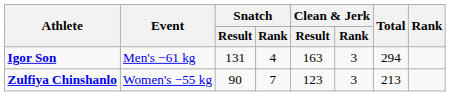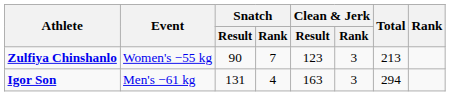 <table class="wikitable" style="font-size:90%">
 <tr>
 <th rowspan="2">Athlete</th>
 <th rowspan="2">Event</th>
 <th colspan="2">Snatch</th>
 <th colspan="2">Clean & Jerk</th>
 <th rowspan="2">Total</th>
 <th rowspan="2">Rank</th>
 </tr>
 <tr style="font-size:95%">
 <th>Result</th>
 <th>Rank</th>
 <th>Result</th>
 <th>Rank</th>
 </tr>
 <tr align=center>
+<td align=left><strong><a href='#'>Zulfiya Chinshanlo</a></strong></td>
+<td align=left><a href='#'>Women's −55 kg</a></td>
+<td>90</td>
+<td>7</td>
+<td>123</td>
+<td>3</td>
+<td>213</td>
+<td></td>
+</tr>
+<tr align=center>
 <td align=left><strong><a href='#'>Igor Son</a></strong></td>
 <td align=left><a href='#'>Men's −61 kg</a></td>
 <td>131</td>
 <td>4</td>
 <td>163</td>
 <td>3</td>
 <td>294</td>
 <td></td>
 </tr>
-<tr align=center>
-<td align=left><strong><a href='#'>Zulfiya Chinshanlo</a></strong></td>
-<td align=left><a href='#'>Women's −55 kg</a></td>
-<td>90</td>
-<td>7</td>
-<td>123</td>
-<td>3</td>
-<td>213</td>
-<td></td>
-</tr>
 </table>
